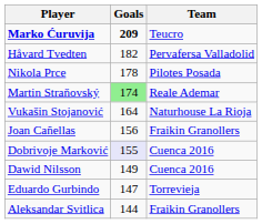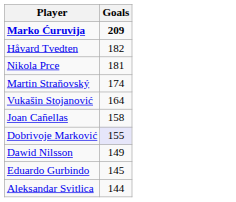 <table class="wikitable">
 <tr>
 <th>Player</th>
 <th>Goals</th>
-<th>Team</th>
 </tr>
 <tr>
 <td> <strong><a href='#'>Marko Ćuruvija</a></strong></td>
 <td style="text-align:center;"><strong>209</strong></td>
-<td><a href='#'>Teucro</a></td>
 </tr>
 <tr>
 <td> <a href='#'>Håvard Tvedten</a></td>
 <td style="text-align:center;">182</td>
-<td><a href='#'>Pervafersa Valladolid</a></td>
 </tr>
 <tr>
 <td> <a href='#'>Nikola Prce</a></td>
-<td style="text-align:center;">178</td>
-<td><a href='#'>Pilotes Posada</a></td>
+<td style="text-align:center;">181</td>
 </tr>
 <tr>
 <td> <a href='#'>Martin Straňovský</a></td>
-<td style="background: lightgreen; text-align:center;">174</td>
-<td><a href='#'>Reale Ademar</a></td>
+<td style="text-align:center;">174</td>
 </tr>
 <tr>
 <td> <a href='#'>Vukašin Stojanović</a></td>
 <td style="text-align:center;">164</td>
-<td><a href='#'>Naturhouse La Rioja</a></td>
 </tr>
 <tr>
 <td> <a href='#'>Joan Cañellas</a></td>
-<td style="text-align:center;">156</td>
-<td><a href='#'>Fraikin Granollers</a></td>
+<td style="text-align:center;">158</td>
 </tr>
 <tr>
 <td> <a href='#'>Dobrivoje Marković</a></td>
 <td style="background: lavender; text-align:center;">155</td>
-<td><a href='#'>Cuenca 2016</a></td>
 </tr>
 <tr>
 <td> <a href='#'>Dawid Nilsson</a></td>
 <td style="text-align:center;">149</td>
-<td><a href='#'>Cuenca 2016</a></td>
 </tr>
 <tr>
 <td> <a href='#'>Eduardo Gurbindo</a></td>
-<td style="text-align:center;">147</td>
-<td><a href='#'>Torrevieja</a></td>
+<td style="text-align:center;">145</td>
 </tr>
 <tr>
 <td> <a href='#'>Aleksandar Svitlica</a></td>
 <td style="text-align:center;">144</td>
-<td><a href='#'>Fraikin Granollers</a></td>
 </tr>
 </table>
